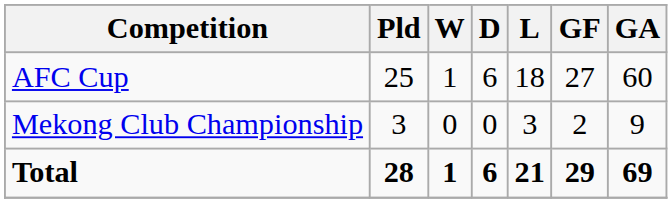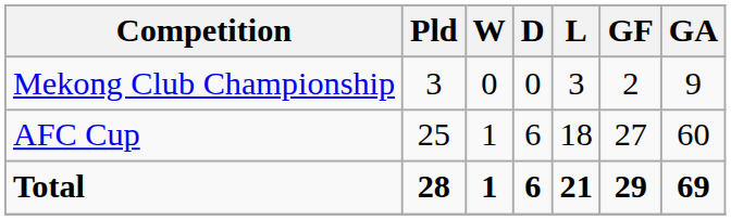 <table class="wikitable">
 <tr>
 <th>Competition</th>
 <th>Pld</th>
 <th>W</th>
 <th>D</th>
 <th>L</th>
 <th>GF</th>
 <th>GA</th>
 </tr>
 <tr>
+<td><a href='#'>Mekong Club Championship</a></td>
+<td style="text-align:center;">3</td>
+<td style="text-align:center;">0</td>
+<td style="text-align:center;">0</td>
+<td style="text-align:center;">3</td>
+<td style="text-align:center;">2</td>
+<td style="text-align:center;">9</td>
+</tr>
+<tr>
 <td><a href='#'>AFC Cup</a></td>
 <td style="text-align:center;">25</td>
 <td style="text-align:center;">1</td>
 <td style="text-align:center;">6</td>
 <td style="text-align:center;">18</td>
 <td style="text-align:center;">27</td>
 <td style="text-align:center;">60</td>
-</tr>
-<tr>
-<td><a href='#'>Mekong Club Championship</a></td>
-<td style="text-align:center;">3</td>
-<td style="text-align:center;">0</td>
-<td style="text-align:center;">0</td>
-<td style="text-align:center;">3</td>
-<td style="text-align:center;">2</td>
-<td style="text-align:center;">9</td>
 </tr>
 <tr>
 <td><strong>Total</strong></td>
 <td style="text-align:center;"><strong>28</strong></td>
 <td style="text-align:center;"><strong>1</strong></td>
 <td style="text-align:center;"><strong>6</strong></td>
 <td style="text-align:center;"><strong>21</strong></td>
 <td style="text-align:center;"><strong>29</strong></td>
 <td style="text-align:center;"><strong>69</strong></td>
 </tr>
 <tr>
 </tr>
 </table>
